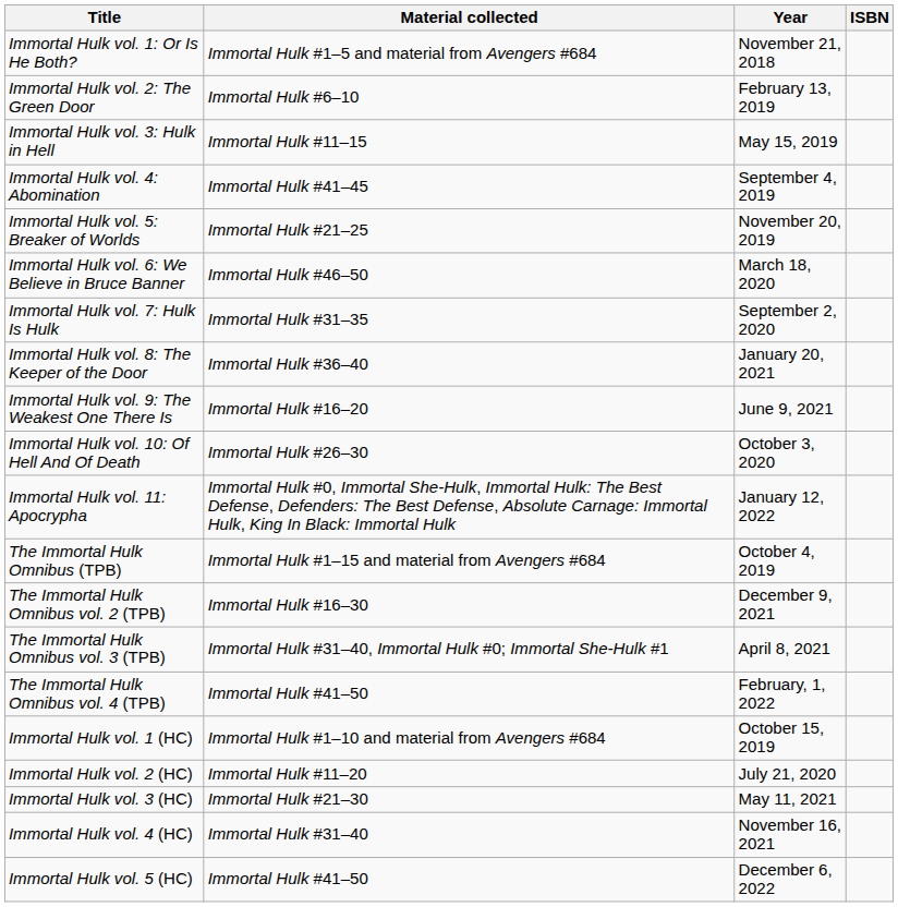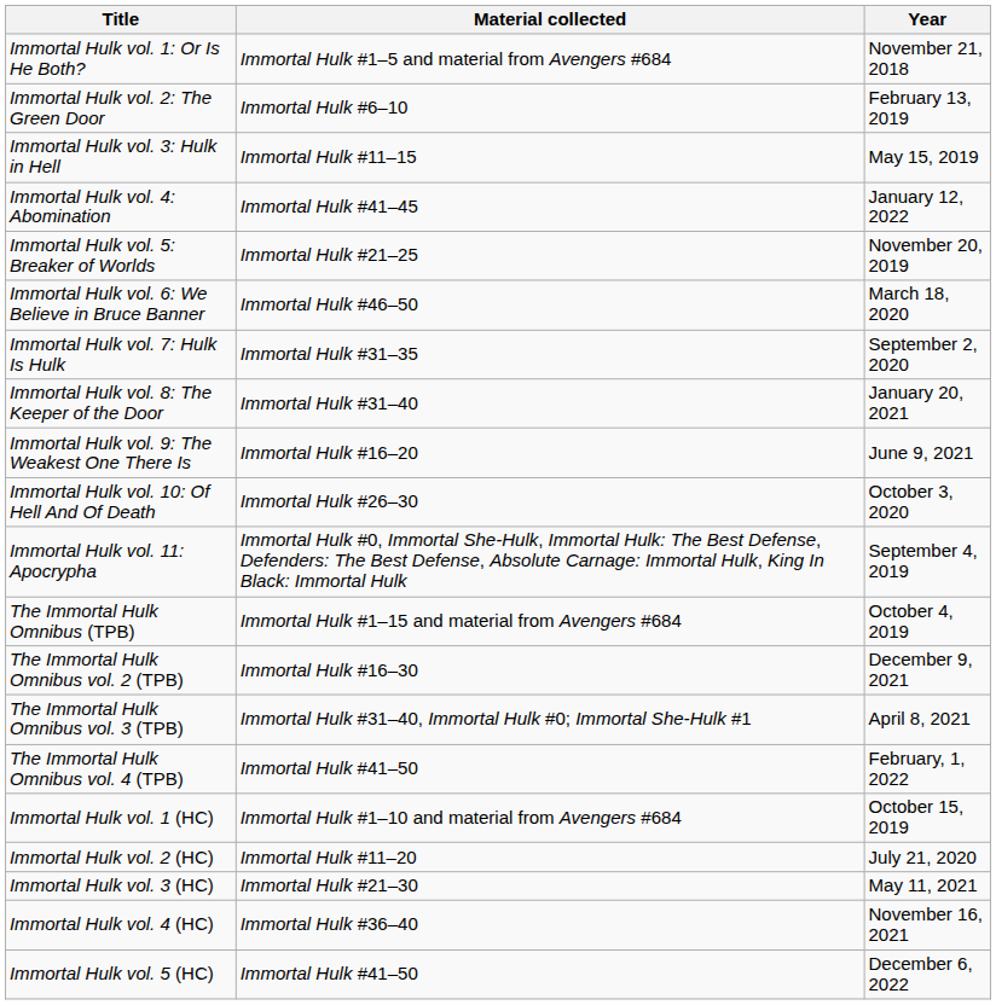 <table class="wikitable sortable">
 <tr>
 <th>Title</th>
 <th>Material collected</th>
 <th>Year</th>
-<th>ISBN</th>
 </tr>
 <tr>
 <td><em>Immortal Hulk vol. 1: Or Is He Both?</em></td>
 <td><em>Immortal Hulk</em> #1–5 and material from <em>Avengers</em> #684</td>
 <td>November 21, 2018 </td>
-<td></td>
 </tr>
 <tr>
 <td><em>Immortal Hulk vol. 2: The Green Door</em></td>
 <td><em>Immortal Hulk</em> #6–10</td>
 <td>February 13, 2019 </td>
-<td></td>
 </tr>
 <tr>
 <td><em>Immortal Hulk vol. 3: Hulk in Hell</em></td>
 <td><em>Immortal Hulk</em> #11–15</td>
 <td>May 15, 2019 </td>
-<td></td>
 </tr>
 <tr>
 <td><em>Immortal Hulk vol. 4: Abomination</em></td>
 <td><em>Immortal Hulk</em> #41–45</td>
-<td>September 4, 2019 </td>
-<td></td>
+<td>January 12, 2022 </td>
 </tr>
 <tr>
 <td><em>Immortal Hulk vol. 5: Breaker of Worlds</em></td>
 <td><em>Immortal Hulk</em> #21–25</td>
 <td>November 20, 2019 </td>
-<td></td>
 </tr>
 <tr>
 <td><em>Immortal Hulk vol. 6: We Believe in Bruce Banner</em></td>
 <td><em>Immortal Hulk</em> #46–50</td>
 <td>March 18, 2020 </td>
-<td></td>
 </tr>
 <tr>
 <td><em>Immortal Hulk vol. 7: Hulk Is Hulk</em></td>
 <td><em>Immortal Hulk</em> #31–35</td>
 <td>September 2, 2020 </td>
-<td></td>
 </tr>
 <tr>
 <td><em>Immortal Hulk vol. 8: The Keeper of the Door</em></td>
-<td><em>Immortal Hulk</em> #36–40</td>
+<td><em>Immortal Hulk</em> #31–40</td>
 <td>January 20, 2021 </td>
-<td></td>
 </tr>
 <tr>
 <td><em>Immortal Hulk vol. 9: The Weakest One There Is</em></td>
 <td><em>Immortal Hulk</em> #16–20</td>
 <td>June 9, 2021 </td>
-<td></td>
 </tr>
 <tr>
 <td><em>Immortal Hulk vol. 10: Of Hell And Of Death</em></td>
 <td><em>Immortal Hulk</em> #26–30</td>
 <td>October 3, 2020 </td>
-<td></td>
 </tr>
 <tr>
 <td><em>Immortal Hulk vol. 11: Apocrypha</em></td>
 <td><em>Immortal Hulk</em> #0, <em>Immortal She-Hulk</em>, <em>Immortal Hulk: The Best Defense</em>, <em>Defenders: The Best Defense</em>, <em>Absolute Carnage: Immortal Hulk</em>, <em>King In Black: Immortal Hulk</em></td>
-<td>January 12, 2022 </td>
-<td></td>
+<td>September 4, 2019 </td>
 </tr>
 <tr>
 <td><em>The Immortal Hulk Omnibus</em> (TPB)</td>
 <td><em>Immortal Hulk</em> #1–15 and material from <em>Avengers</em> #684</td>
 <td>October 4, 2019 </td>
-<td></td>
 </tr>
 <tr>
 <td><em>The Immortal Hulk Omnibus vol. 2</em> (TPB)</td>
 <td><em>Immortal Hulk</em> #16–30</td>
 <td>December 9, 2021 </td>
-<td></td>
 </tr>
 <tr>
 <td><em>The Immortal Hulk Omnibus vol. 3</em> (TPB)</td>
 <td><em>Immortal Hulk </em>#31–40, <em>Immortal Hulk </em>#0; <em>Immortal She-Hulk </em>#1</td>
 <td>April 8, 2021 </td>
-<td></td>
 </tr>
 <tr>
 <td><em>The Immortal Hulk Omnibus vol. 4</em> (TPB)</td>
 <td><em>Immortal Hulk </em>#41–50</td>
 <td>February, 1, 2022 </td>
-<td></td>
 </tr>
 <tr>
 <td><em>Immortal Hulk vol. 1</em> (HC)</td>
 <td><em>Immortal Hulk</em> #1–10 and material from <em>Avengers</em> #684</td>
 <td>October 15, 2019 </td>
-<td></td>
 </tr>
 <tr>
 <td><em>Immortal Hulk vol. 2</em> (HC)</td>
 <td><em>Immortal Hulk</em> #11–20</td>
 <td>July 21, 2020 </td>
-<td></td>
 </tr>
 <tr>
 <td><em>Immortal Hulk vol. 3</em> (HC)</td>
 <td><em>Immortal Hulk</em> #21–30</td>
 <td>May 11, 2021 </td>
-<td></td>
 </tr>
 <tr>
 <td><em>Immortal Hulk vol. 4</em> (HC)</td>
-<td><em>Immortal Hulk</em> #31–40</td>
+<td><em>Immortal Hulk</em> #36–40</td>
 <td>November 16, 2021 </td>
-<td></td>
 </tr>
 <tr>
 <td><em>Immortal Hulk vol. 5</em> (HC)</td>
 <td><em>Immortal Hulk</em> #41–50</td>
 <td>December 6, 2022 </td>
-<td></td>
 </tr>
 </table>
